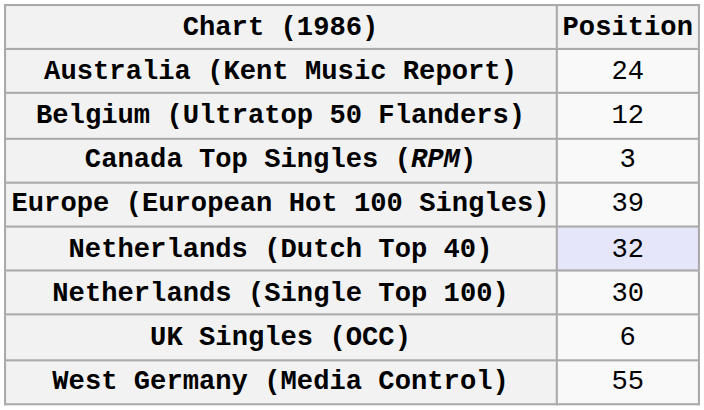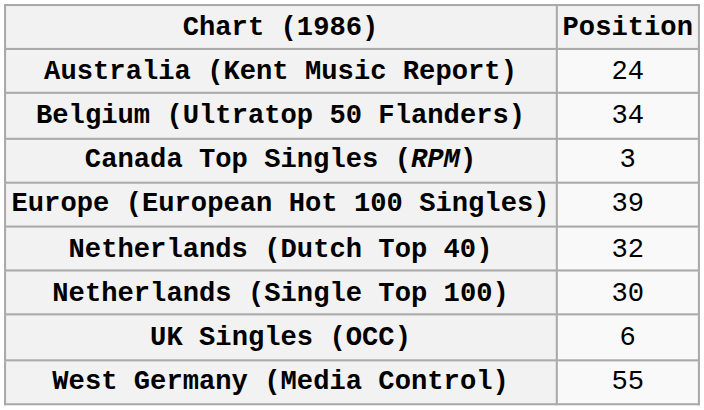 <table class="wikitable sortable plainrowheaders" style="text-align:center">
 <tr>
 <th>Chart (1986)</th>
 <th>Position</th>
 </tr>
 <tr>
 <th scope="row">Australia (Kent Music Report)</th>
 <td>24</td>
 </tr>
 <tr>
 <th scope="row">Belgium (Ultratop 50 Flanders)</th>
-<td>12</td>
+<td>34</td>
 </tr>
 <tr>
 <th scope="row">Canada Top Singles (<em>RPM</em>)</th>
 <td>3</td>
 </tr>
 <tr>
 <th scope="row">Europe (European Hot 100 Singles)</th>
 <td>39</td>
 </tr>
 <tr>
 <th scope="row">Netherlands (Dutch Top 40)</th>
-<td style="background: lavender;">32</td>
+<td>32</td>
 </tr>
 <tr>
 <th scope="row">Netherlands (Single Top 100)</th>
 <td>30</td>
 </tr>
 <tr>
 <th scope="row">UK Singles (OCC)</th>
 <td>6</td>
 </tr>
 <tr>
 <th scope="row">West Germany (Media Control)</th>
 <td>55</td>
 </tr>
 </table>
